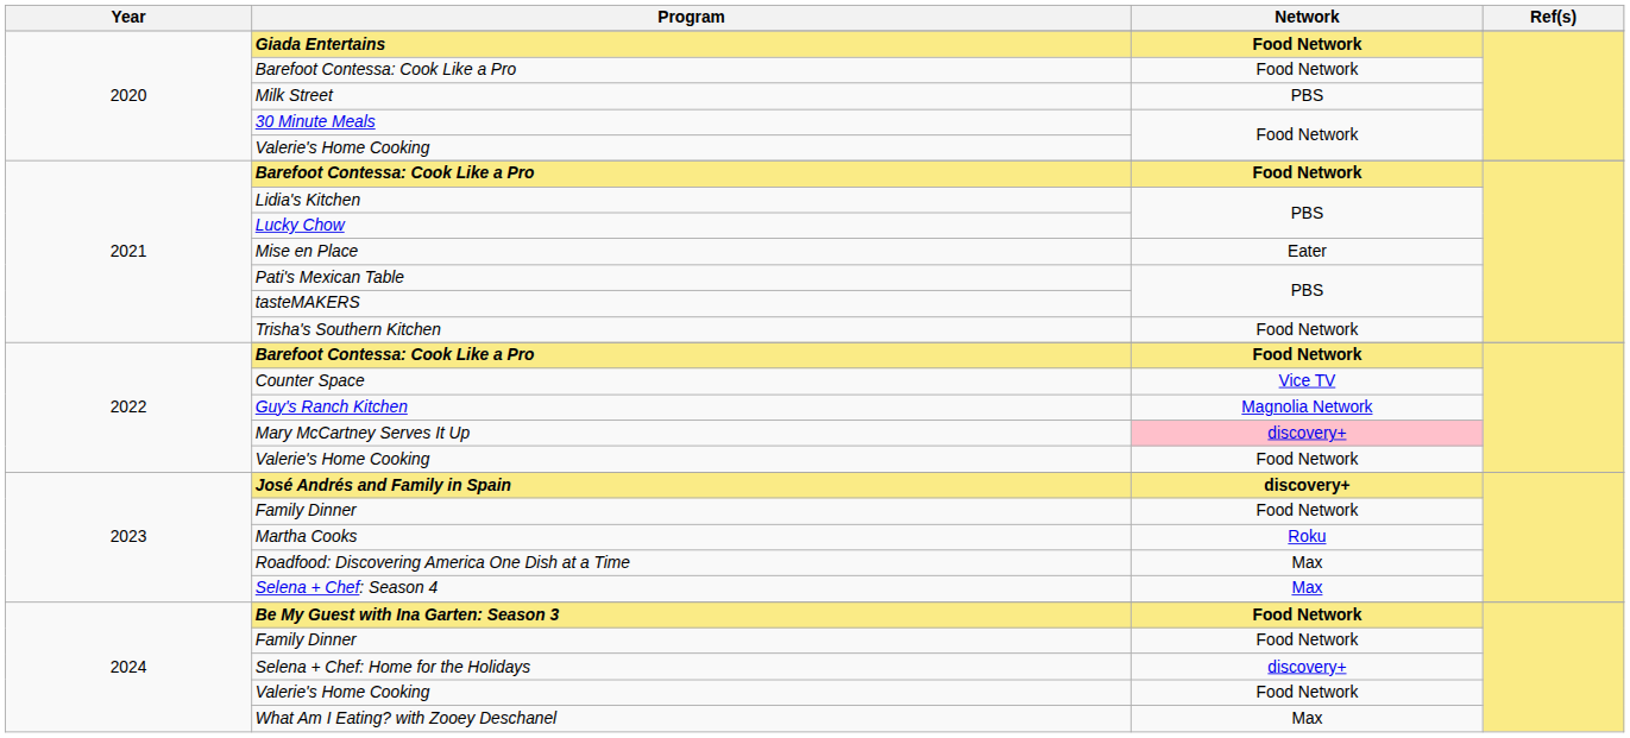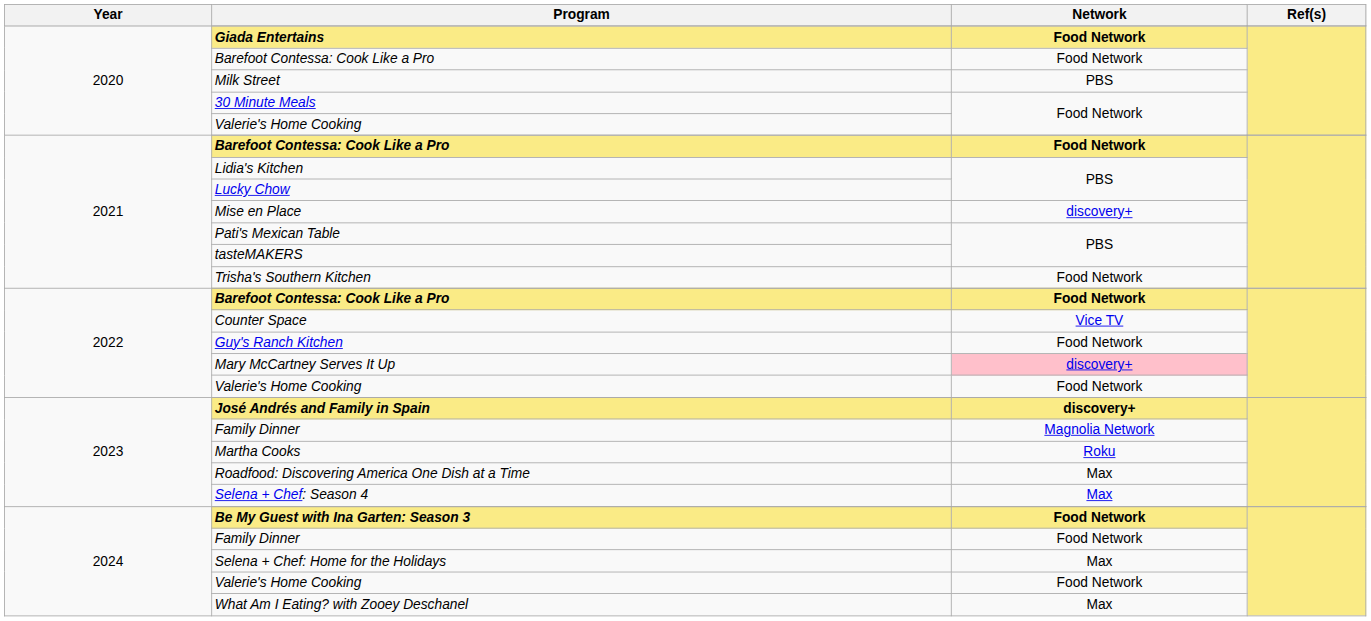 <table class="wikitable" style="width:100%">
 <tr style="background:#bebebe;">
 <th style="width:7%;">Year</th>
 <th style="width:25%;">Program</th>
 <th style="width:10%;">Network</th>
 <th style="width:4%;">Ref(s)</th>
 </tr>
 <tr>
 <td rowspan=6 align=center>2020<br></td>
 </tr>
 <tr style="background:#FAEB86">
 <td><strong><em>Giada Entertains</em></strong></td>
 <td align=center><strong>Food Network</strong></td>
 <td rowspan=5 align=center></td>
 </tr>
 <tr>
 <td><em>Barefoot Contessa: Cook Like a Pro</em></td>
 <td align=center>Food Network</td>
 </tr>
 <tr>
 <td><em>Milk Street</em></td>
 <td align=center>PBS</td>
 </tr>
 <tr>
 <td><em><a href='#'>30 Minute Meals</a></em></td>
 <td rowspan=2 align=center>Food Network</td>
 </tr>
 <tr>
 <td><em>Valerie's Home Cooking</em></td>
 </tr>
 <tr>
 <td rowspan=8 align=center>2021<br></td>
 </tr>
 <tr style="background:#FAEB86">
 <td><strong><em>Barefoot Contessa: Cook Like a Pro</em></strong></td>
 <td align=center><strong>Food Network</strong></td>
 <td rowspan=7 align=center></td>
 </tr>
 <tr>
 <td><em>Lidia's Kitchen</em></td>
 <td rowspan=2 align=center>PBS</td>
 </tr>
 <tr>
 <td><em><a href='#'>Lucky Chow</a></em></td>
 </tr>
 <tr>
 <td><em>Mise en Place</em></td>
-<td align=center>Eater</td>
+<td align=center><a href='#'>discovery+</a></td>
 </tr>
 <tr>
 <td><em>Pati's Mexican Table</em></td>
 <td rowspan=2 align=center>PBS</td>
 </tr>
 <tr>
 <td><em>tasteMAKERS</em></td>
 </tr>
 <tr>
 <td><em>Trisha's Southern Kitchen</em></td>
 <td align=center>Food Network</td>
 </tr>
 <tr>
 <td rowspan=6 align=center>2022<br></td>
 </tr>
 <tr style="background:#FAEB86">
 <td><strong><em>Barefoot Contessa: Cook Like a Pro</em></strong></td>
 <td align=center><strong>Food Network</strong></td>
 <td rowspan=5 align=center></td>
 </tr>
 <tr>
 <td><em>Counter Space</em></td>
 <td align=center><a href='#'>Vice TV</a></td>
 </tr>
 <tr>
 <td><em><a href='#'>Guy's Ranch Kitchen</a></em></td>
-<td align=center><a href='#'>Magnolia Network</a></td>
+<td align=center>Food Network</td>
 </tr>
 <tr>
 <td><em>Mary McCartney Serves It Up</em></td>
 <td align=center style="background: pink;"><a href='#'>discovery+</a></td>
 </tr>
 <tr>
 <td><em>Valerie's Home Cooking</em></td>
 <td align=center>Food Network</td>
 </tr>
 <tr>
 <td rowspan=6 align=center>2023<br></td>
 </tr>
 <tr style="background:#FAEB86">
 <td><strong><em>José Andrés and Family in Spain</em></strong></td>
 <td align=center><strong>discovery+</strong></td>
 <td rowspan=5 align=center></td>
 </tr>
 <tr>
 <td><em>Family Dinner</em></td>
-<td align=center>Food Network</td>
+<td align=center><a href='#'>Magnolia Network</a></td>
 </tr>
 <tr>
 <td><em>Martha Cooks</em></td>
 <td align=center><a href='#'>Roku</a></td>
 </tr>
 <tr>
 <td><em>Roadfood: Discovering America One Dish at a Time</em></td>
 <td align=center>Max</td>
 </tr>
 <tr>
 <td><em><a href='#'>Selena + Chef</a>: Season 4</em></td>
 <td align=center><a href='#'>Max</a></td>
 </tr>
 <tr>
 <td rowspan=6 align=center>2024<br></td>
 </tr>
 <tr style=background:#FAEB86>
 <td><strong><em>Be My Guest with Ina Garten: Season 3</em></strong></td>
 <td align=center><strong>Food Network</strong></td>
 <td rowspan=5 align=center></td>
 </tr>
 <tr>
 <td><em>Family Dinner</em></td>
 <td align=center>Food Network</td>
 </tr>
 <tr>
 <td><em>Selena + Chef: Home for the Holidays</em></td>
-<td align=center><a href='#'>discovery+</a></td>
+<td align=center>Max</td>
 </tr>
 <tr>
 <td><em>Valerie's Home Cooking</em></td>
 <td align=center>Food Network</td>
 </tr>
 <tr>
 <td><em>What Am I Eating? with Zooey Deschanel</em></td>
 <td align=center>Max</td>
 </tr>
 </table>
